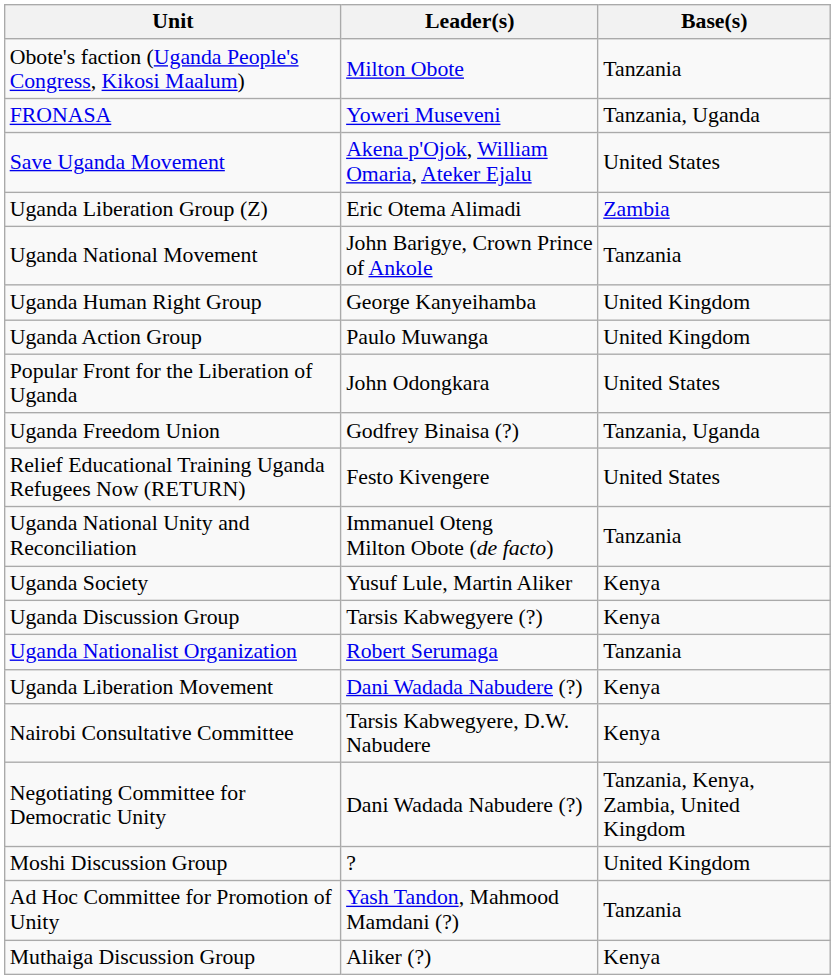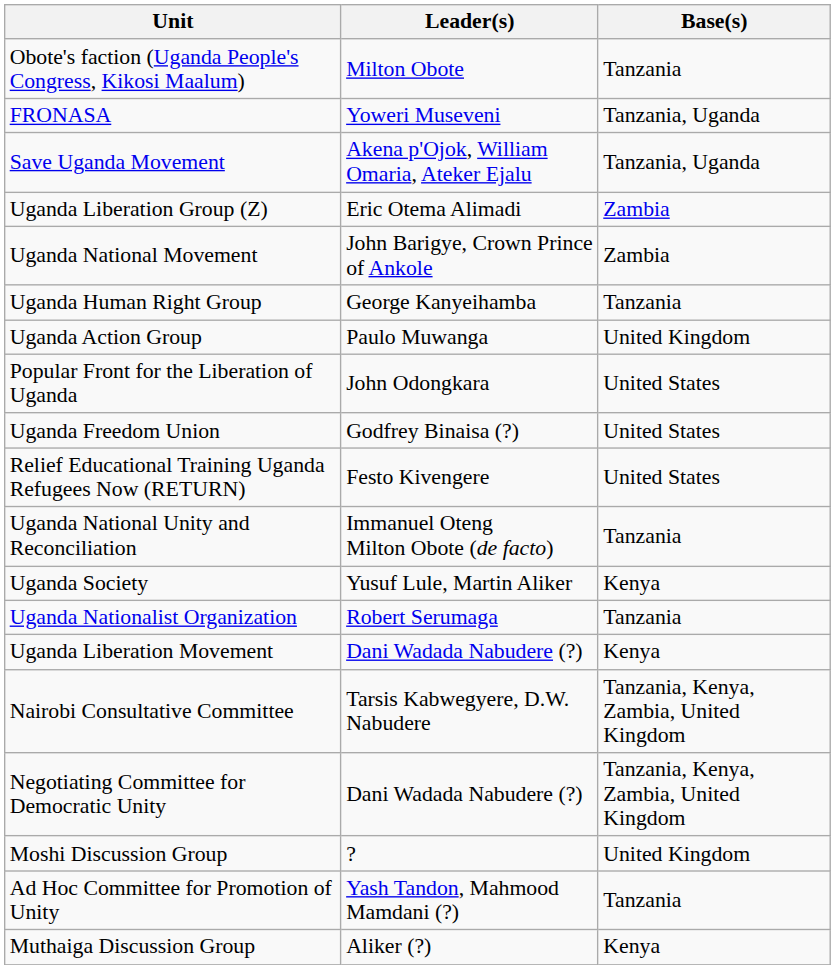 <table class="wikitable sortable">
 <tr>
 <th>Unit</th>
 <th>Leader(s)</th>
 <th>Base(s)</th>
 </tr>
 <tr>
 <td>Obote's faction (<a href='#'>Uganda People's Congress</a>, <a href='#'>Kikosi Maalum</a>)</td>
 <td><a href='#'>Milton Obote</a></td>
 <td>Tanzania</td>
 </tr>
 <tr>
 <td><a href='#'>FRONASA</a></td>
 <td><a href='#'>Yoweri Museveni</a></td>
 <td>Tanzania, Uganda</td>
 </tr>
 <tr>
 <td><a href='#'>Save Uganda Movement</a></td>
 <td><a href='#'>Akena p'Ojok</a>, <a href='#'>William Omaria</a>, <a href='#'>Ateker Ejalu</a></td>
-<td>United States</td>
+<td>Tanzania, Uganda</td>
 </tr>
 <tr>
 <td>Uganda Liberation Group (Z)</td>
 <td>Eric Otema Alimadi</td>
 <td><a href='#'>Zambia</a></td>
 </tr>
 <tr>
 <td>Uganda National Movement</td>
 <td>John  Barigye, Crown Prince of <a href='#'>Ankole</a></td>
-<td>Tanzania</td>
+<td>Zambia</td>
 </tr>
 <tr>
 <td>Uganda Human Right Group</td>
 <td>George Kanyeihamba</td>
-<td>United Kingdom</td>
+<td>Tanzania</td>
 </tr>
 <tr>
 <td>Uganda Action Group</td>
 <td>Paulo Muwanga</td>
 <td>United Kingdom</td>
 </tr>
 <tr>
 <td>Popular Front for the Liberation of Uganda</td>
 <td>John Odongkara</td>
 <td>United States</td>
 </tr>
 <tr>
 <td>Uganda Freedom Union</td>
 <td>Godfrey Binaisa (?)</td>
-<td>Tanzania, Uganda</td>
+<td>United States</td>
 </tr>
 <tr>
 <td>Relief Educational Training Uganda Refugees Now (RETURN)</td>
 <td>Festo Kivengere</td>
 <td>United States</td>
 </tr>
 <tr>
 <td>Uganda National Unity and Reconciliation</td>
 <td>Immanuel Oteng<br>Milton Obote (<em>de facto</em>)</td>
 <td>Tanzania</td>
 </tr>
 <tr>
 <td>Uganda Society</td>
 <td>Yusuf Lule, Martin Aliker</td>
 <td>Kenya</td>
 </tr>
 <tr>
-<td>Uganda Discussion Group</td>
-<td>Tarsis Kabwegyere (?)</td>
-<td>Kenya</td>
-</tr>
-<tr>
 <td><a href='#'>Uganda Nationalist Organization</a></td>
 <td><a href='#'>Robert Serumaga</a></td>
 <td>Tanzania</td>
 </tr>
 <tr>
 <td>Uganda Liberation Movement</td>
 <td><a href='#'>Dani Wadada Nabudere</a> (?)</td>
 <td>Kenya</td>
 </tr>
 <tr>
 <td>Nairobi Consultative Committee</td>
 <td>Tarsis Kabwegyere, D.W. Nabudere</td>
-<td>Kenya</td>
+<td>Tanzania, Kenya, Zambia, United Kingdom</td>
 </tr>
 <tr>
 <td>Negotiating Committee for Democratic Unity</td>
 <td>Dani Wadada Nabudere (?)</td>
 <td>Tanzania, Kenya, Zambia, United Kingdom</td>
 </tr>
 <tr>
 <td>Moshi Discussion Group</td>
 <td>?</td>
 <td>United Kingdom</td>
 </tr>
 <tr>
 <td>Ad Hoc Committee for Promotion of Unity</td>
 <td><a href='#'>Yash Tandon</a>, Mahmood Mamdani (?)</td>
 <td>Tanzania</td>
 </tr>
 <tr>
 <td>Muthaiga Discussion Group</td>
 <td>Aliker (?)</td>
 <td>Kenya</td>
 </tr>
 </table>
